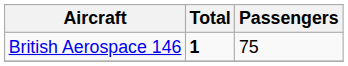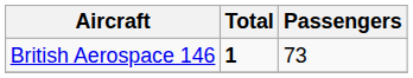 <table class="wikitable">
 <tr>
 <th>Aircraft</th>
 <th>Total</th>
 <th>Passengers</th>
 </tr>
 <tr>
 <td><a href='#'>British Aerospace 146</a></td>
 <td><strong>1</strong></td>
-<td>75</td>
+<td>73</td>
 </tr>
 <tr>
 </tr>
 </table>
